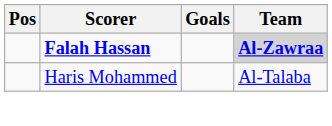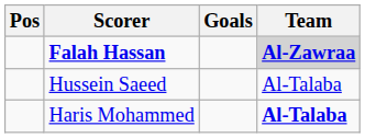 <table class="wikitable">
 <tr>
 <th>Pos</th>
 <th>Scorer</th>
 <th>Goals</th>
 <th>Team</th>
 </tr>
 <tr>
 <td></td>
 <td><strong><a href='#'>Falah Hassan</a></strong></td>
 <td></td>
 <td style="background: lightgrey;"><strong><a href='#'>Al-Zawraa</a></strong></td>
 </tr>
 <tr>
 <td></td>
-<td><a href='#'>Haris Mohammed</a></td>
+<td><a href='#'>Hussein Saeed</a></td>
 <td></td>
 <td><a href='#'>Al-Talaba</a></td>
 </tr>
+<tr>
+<td></td>
+<td><a href='#'>Haris Mohammed</a></td>
+<td></td>
+<td><strong><a href='#'>Al-Talaba</a></strong></td>
+</tr>
 </table>
